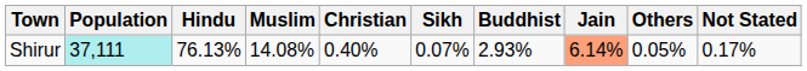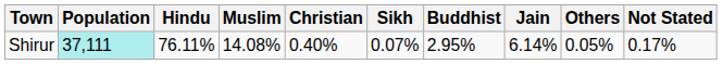 <table class="wikitable">
 <tr>
 <th>Town</th>
 <th>Population</th>
 <th>Hindu</th>
 <th>Muslim</th>
 <th>Christian</th>
 <th>Sikh</th>
 <th>Buddhist</th>
 <th>Jain</th>
 <th>Others</th>
 <th>Not Stated</th>
 </tr>
 <tr>
 <td>Shirur</td>
 <td style="background: paleturquoise;">37,111</td>
-<td>76.13%</td>
+<td>76.11%</td>
 <td>14.08%</td>
 <td>0.40%</td>
 <td>0.07%</td>
-<td>2.93%</td>
-<td style="background: lightsalmon;">6.14%</td>
+<td>2.95%</td>
+<td>6.14%</td>
 <td>0.05%</td>
 <td>0.17%</td>
 </tr>
 </table>
